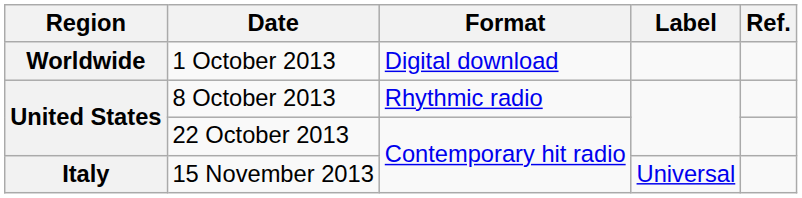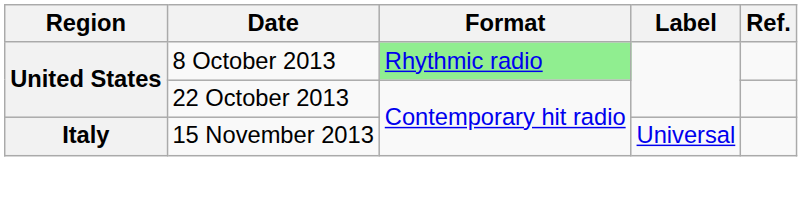 <table class="wikitable plainrowheaders">
 <tr>
 <th scope="col">Region</th>
 <th scope="col">Date</th>
 <th scope="col">Format</th>
 <th scope="col">Label</th>
 <th scope="col">Ref.</th>
 </tr>
 <tr>
-<th scope="row">Worldwide</th>
-<td>1 October 2013</td>
-<td><a href='#'>Digital download</a></td>
-<td></td>
-<td align="center"></td>
-</tr>
-<tr>
 <th scope="row" rowspan="2">United States</th>
 <td>8 October 2013</td>
-<td><a href='#'>Rhythmic radio</a></td>
+<td style="background: lightgreen;"><a href='#'>Rhythmic radio</a></td>
 <td rowspan="2"></td>
 <td align="center"></td>
 </tr>
 <tr>
 <td>22 October 2013</td>
 <td rowspan="2"><a href='#'>Contemporary hit radio</a></td>
 <td align="center"></td>
 </tr>
 <tr>
 <th scope="row">Italy</th>
 <td>15 November 2013</td>
 <td><a href='#'>Universal</a></td>
 <td align="center"></td>
 </tr>
 </table>
